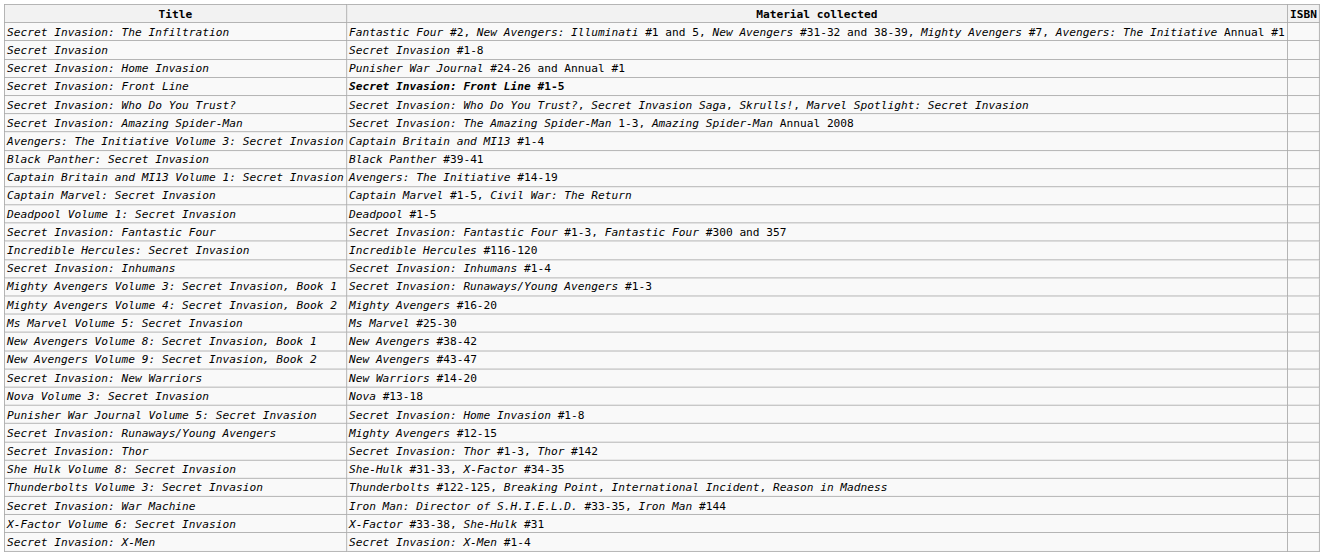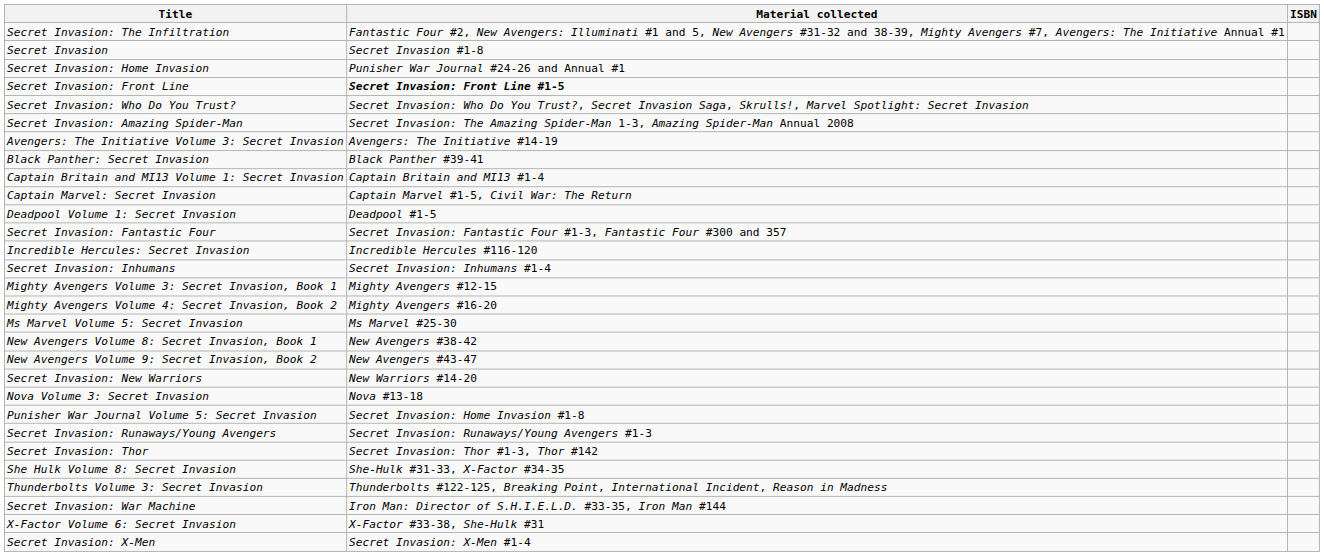 <table class="wikitable">
 <tr>
 <th>Title</th>
 <th>Material collected</th>
 <th>ISBN</th>
 </tr>
 <tr>
 <td><em>Secret Invasion: The Infiltration</em></td>
 <td><em>Fantastic Four</em> #2, <em>New Avengers: Illuminati</em> #1 and 5, <em>New Avengers</em> #31-32 and 38-39, <em>Mighty Avengers</em> #7, <em>Avengers: The Initiative</em> Annual #1</td>
 <td style=white-space:nowrap></td>
 </tr>
 <tr>
 <td><em>Secret Invasion</em></td>
 <td><em>Secret Invasion</em> #1-8</td>
 <td></td>
 </tr>
 <tr>
 <td><em>Secret Invasion: Home Invasion</em></td>
 <td><em>Punisher War Journal</em> #24-26 and Annual #1</td>
 <td></td>
 </tr>
 <tr>
 <td><em>Secret Invasion: Front Line</em></td>
 <td><strong><em>Secret Invasion: Front Line</em> #1-5</strong></td>
 <td></td>
 </tr>
 <tr>
 <td><em>Secret Invasion: Who Do You Trust?</em></td>
 <td><em>Secret Invasion: Who Do You Trust?</em>, <em>Secret Invasion Saga</em>, <em>Skrulls!</em>, <em>Marvel Spotlight: Secret Invasion</em></td>
 <td></td>
 </tr>
 <tr>
 <td><em>Secret Invasion: Amazing Spider-Man</em></td>
 <td><em>Secret Invasion: The Amazing Spider-Man</em> 1-3, <em>Amazing Spider-Man</em> Annual 2008</td>
 <td></td>
 </tr>
 <tr>
 <td><em>Avengers: The Initiative Volume 3: Secret Invasion</em></td>
-<td><em>Captain Britain and MI13</em> #1-4</td>
+<td><em>Avengers: The Initiative</em> #14-19</td>
 <td></td>
 </tr>
 <tr>
 <td><em>Black Panther: Secret Invasion</em></td>
 <td><em>Black Panther</em> #39-41</td>
 <td></td>
 </tr>
 <tr>
 <td><em>Captain Britain and MI13 Volume 1: Secret Invasion</em></td>
-<td><em>Avengers: The Initiative</em> #14-19</td>
+<td><em>Captain Britain and MI13</em> #1-4</td>
 <td></td>
 </tr>
 <tr>
 <td><em>Captain Marvel: Secret Invasion</em></td>
 <td><em>Captain Marvel</em> #1-5, <em>Civil War: The Return</em></td>
 <td></td>
 </tr>
 <tr>
 <td><em>Deadpool Volume 1: Secret Invasion</em></td>
 <td><em>Deadpool</em> #1-5</td>
 <td></td>
 </tr>
 <tr>
 <td><em>Secret Invasion: Fantastic Four</em></td>
 <td><em>Secret Invasion: Fantastic Four</em> #1-3, <em>Fantastic Four</em> #300 and 357</td>
 <td></td>
 </tr>
 <tr>
 <td><em>Incredible Hercules: Secret Invasion</em></td>
 <td><em>Incredible Hercules</em> #116-120</td>
 <td></td>
 </tr>
 <tr>
 <td><em>Secret Invasion: Inhumans</em></td>
 <td><em>Secret Invasion: Inhumans</em> #1-4</td>
 <td></td>
 </tr>
 <tr>
 <td><em>Mighty Avengers Volume 3: Secret Invasion, Book 1</em></td>
-<td><em>Secret Invasion: Runaways/Young Avengers</em> #1-3</td>
+<td><em>Mighty Avengers</em> #12-15</td>
 <td></td>
 </tr>
 <tr>
 <td><em>Mighty Avengers Volume 4: Secret Invasion, Book 2</em></td>
 <td><em>Mighty Avengers</em> #16-20</td>
 <td></td>
 </tr>
 <tr>
 <td><em>Ms Marvel Volume 5: Secret Invasion</em></td>
 <td><em>Ms Marvel</em> #25-30</td>
 <td></td>
 </tr>
 <tr>
 <td><em>New Avengers Volume 8: Secret Invasion, Book 1</em></td>
 <td><em>New Avengers</em> #38-42</td>
 <td></td>
 </tr>
 <tr>
 <td><em>New Avengers Volume 9: Secret Invasion, Book 2</em></td>
 <td><em>New Avengers</em> #43-47</td>
 <td></td>
 </tr>
 <tr>
 <td><em>Secret Invasion: New Warriors</em></td>
 <td><em>New Warriors</em> #14-20</td>
 <td></td>
 </tr>
 <tr>
 <td><em>Nova Volume 3: Secret Invasion</em></td>
 <td><em>Nova</em> #13-18</td>
 <td></td>
 </tr>
 <tr>
 <td><em>Punisher War Journal Volume 5: Secret Invasion</em></td>
 <td><em>Secret Invasion: Home Invasion</em> #1-8</td>
 <td></td>
 </tr>
 <tr>
 <td><em>Secret Invasion: Runaways/Young Avengers</em></td>
-<td><em>Mighty Avengers</em> #12-15</td>
+<td><em>Secret Invasion: Runaways/Young Avengers</em> #1-3</td>
 <td></td>
 </tr>
 <tr>
 <td><em>Secret Invasion: Thor</em></td>
 <td><em>Secret Invasion: Thor</em> #1-3, <em>Thor</em> #142</td>
 <td></td>
 </tr>
 <tr>
 <td><em>She Hulk Volume 8: Secret Invasion</em></td>
 <td><em>She-Hulk</em> #31-33, <em>X-Factor</em> #34-35</td>
 <td></td>
 </tr>
 <tr>
 <td><em>Thunderbolts Volume 3: Secret Invasion</em></td>
 <td><em>Thunderbolts</em> #122-125, <em>Breaking Point</em>, <em>International Incident</em>, <em>Reason in Madness</em></td>
 <td></td>
 </tr>
 <tr>
 <td><em>Secret Invasion: War Machine</em></td>
 <td><em>Iron Man: Director of S.H.I.E.L.D.</em> #33-35, <em>Iron Man</em> #144</td>
 <td></td>
 </tr>
 <tr>
 <td><em>X-Factor Volume 6: Secret Invasion</em></td>
 <td><em>X-Factor</em> #33-38, <em>She-Hulk</em> #31</td>
 <td></td>
 </tr>
 <tr>
 <td><em>Secret Invasion: X-Men</em></td>
 <td><em>Secret Invasion: X-Men</em> #1-4</td>
 <td></td>
 </tr>
 </table>
